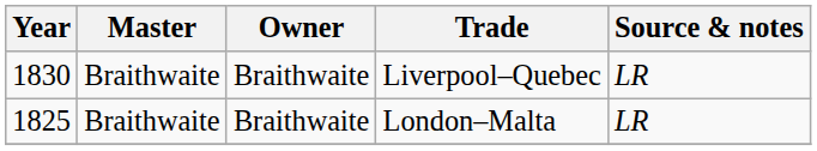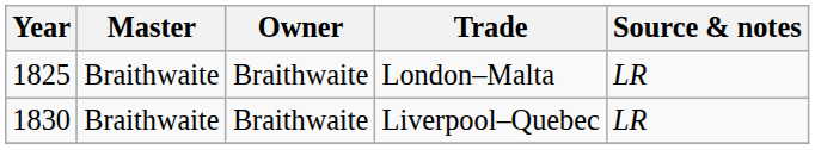 <table class=" wikitable">
 <tr>
 <th>Year</th>
 <th>Master</th>
 <th>Owner</th>
 <th>Trade</th>
 <th>Source & notes</th>
 </tr>
 <tr>
+<td>1825</td>
+<td>Braithwaite</td>
+<td>Braithwaite</td>
+<td>London–Malta</td>
+<td><em>LR</em></td>
+</tr>
+<tr>
 <td>1830</td>
 <td>Braithwaite</td>
 <td>Braithwaite</td>
 <td>Liverpool–Quebec</td>
 <td><em>LR</em></td>
 </tr>
 <tr>
-<td>1825</td>
-<td>Braithwaite</td>
-<td>Braithwaite</td>
-<td>London–Malta</td>
-<td><em>LR</em></td>
-</tr>
-<tr>
 </tr>
 </table>
